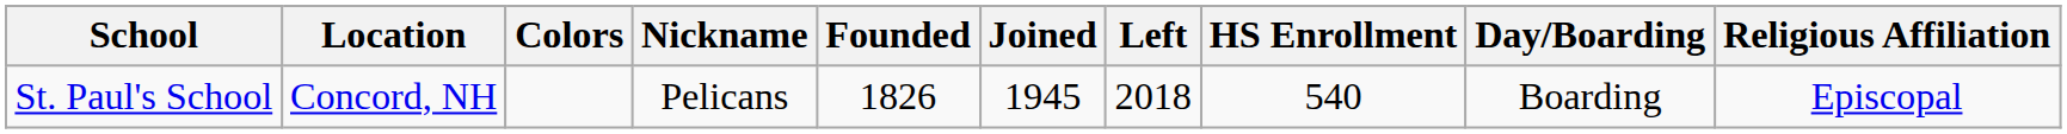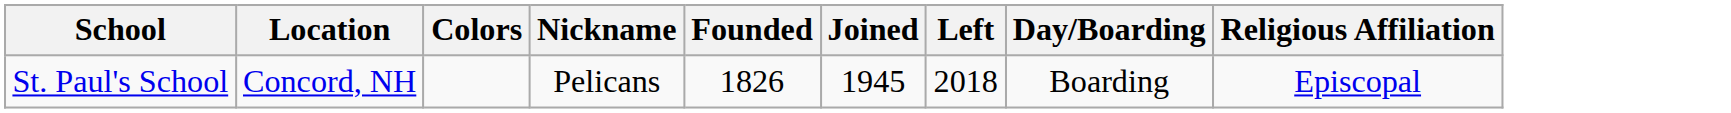 <table class="wikitable">
 <tr>
 <th>School</th>
 <th>Location</th>
 <th>Colors</th>
 <th>Nickname</th>
 <th>Founded</th>
 <th>Joined</th>
 <th>Left</th>
-<th>HS Enrollment</th>
 <th>Day/Boarding</th>
 <th>Religious Affiliation</th>
 </tr>
 <tr>
 <td><a href='#'>St. Paul's School</a></td>
 <td><a href='#'>Concord, NH</a></td>
 <td align="center"></td>
 <td align="center">Pelicans</td>
 <td align="center">1826</td>
 <td align="center">1945</td>
 <td align="center">2018</td>
-<td align="center">540</td>
 <td align="center">Boarding</td>
 <td align="center"><a href='#'>Episcopal</a></td>
 </tr>
 </table>
